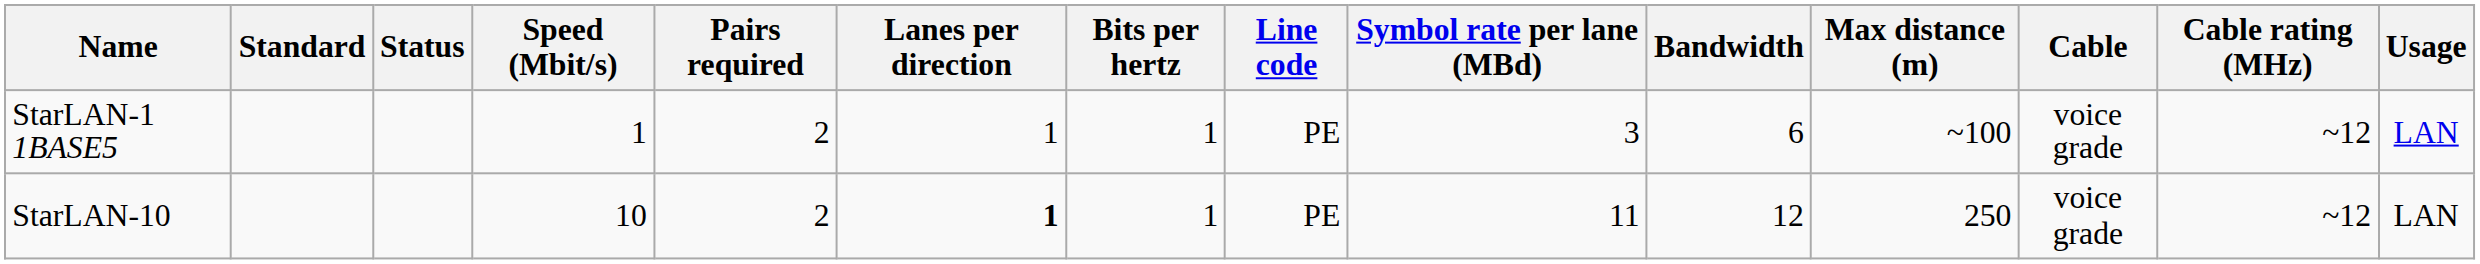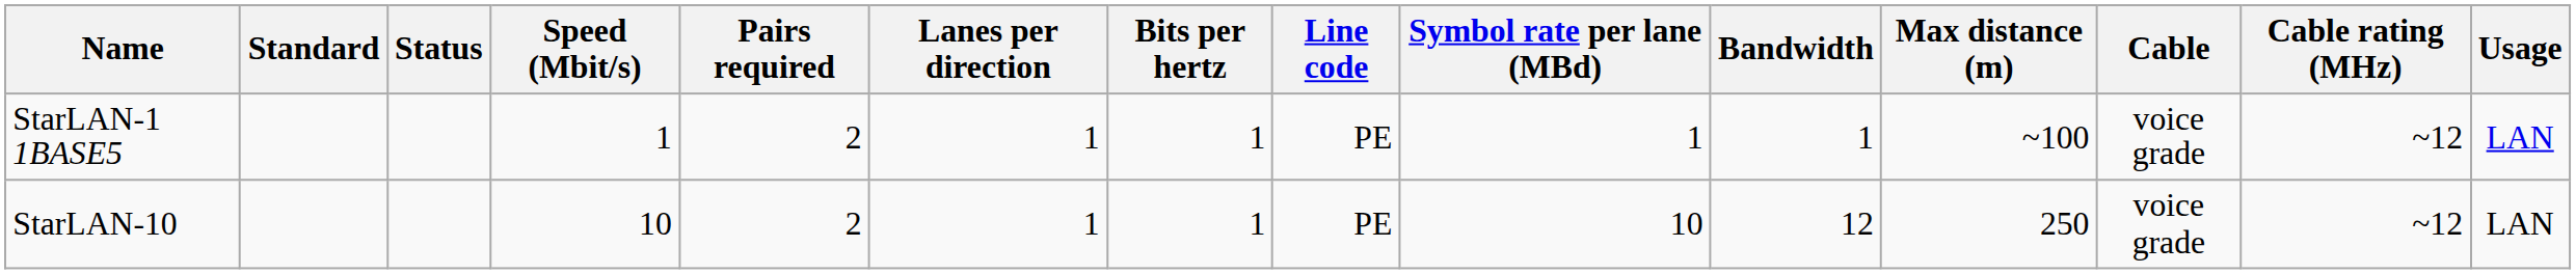 <table class="wikitable" style="line-height:110%;">
 <tr>
 <th>Name</th>
 <th>Standard</th>
 <th>Status</th>
 <th>Speed (Mbit/s)</th>
 <th>Pairs required</th>
 <th>Lanes per direction</th>
 <th>Bits per hertz</th>
 <th><a href='#'>Line code</a></th>
 <th><a href='#'>Symbol rate</a> per lane (MBd)</th>
 <th>Bandwidth</th>
 <th>Max distance (m)</th>
 <th>Cable</th>
 <th>Cable rating (MHz)</th>
 <th>Usage</th>
 </tr>
 <tr>
 <td>StarLAN-1 <em>1BASE5</em></td>
 <td></td>
 <td></td>
 <td align="right">1</td>
 <td align="right">2</td>
 <td align="right">1</td>
 <td align="right">1</td>
 <td align="right">PE</td>
-<td align="right">3</td>
-<td align="right">6</td>
+<td align="right">1</td>
+<td align="right">1</td>
 <td align="right">~100</td>
 <td align="center">voice grade</td>
 <td align="right">~12</td>
 <td align="center"><a href='#'>LAN</a></td>
 </tr>
 <tr>
 <td>StarLAN-10</td>
 <td></td>
 <td></td>
 <td align="right">10</td>
 <td align="right">2</td>
-<td align="right"><strong>1</strong></td>
+<td align="right">1</td>
 <td align="right">1</td>
 <td align="right">PE</td>
-<td align="right">11</td>
+<td align="right">10</td>
 <td align="right">12</td>
 <td align="right">250</td>
 <td align="center">voice grade</td>
 <td align="right">~12</td>
 <td align="center">LAN</td>
 </tr>
 </table>
